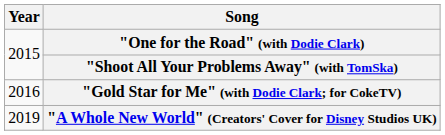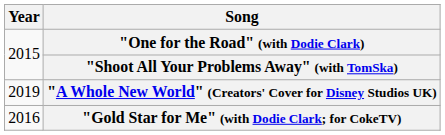 <table class="wikitable plainrowheaders" style=text-align:center;>
 <tr>
 <th>Year</th>
 <th>Song</th>
 </tr>
 <tr>
 <td rowspan="2">2015</td>
 <th scope="row">"One for the Road" <small>(with <a href='#'>Dodie Clark</a>)</small></th>
 </tr>
 <tr>
 <th scope="row">"Shoot All Your Problems Away" <small>(with <a href='#'>TomSka</a>)</small></th>
 </tr>
 <tr>
+<td>2019</td>
+<th scope="row">"<a href='#'>A Whole New World</a>" <small>(Creators' Cover for <a href='#'>Disney</a> Studios UK)</small></th>
+</tr>
+<tr>
 <td>2016</td>
 <th scope="row">"Gold Star for Me" <small>(with <a href='#'>Dodie Clark</a>; for CokeTV)</small></th>
 </tr>
-<tr>
-<td>2019</td>
-<th scope="row">"<a href='#'>A Whole New World</a>" <small>(Creators' Cover for <a href='#'>Disney</a> Studios UK)</small></th>
-</tr>
 </table>
